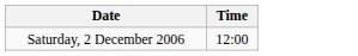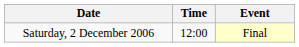 <table class = "wikitable" style="text-align:center;">
 <tr>
 <th width=220>Date</th>
 <th width=50>Time</th>
+<th width=100>Event</th>
 </tr>
 <tr>
 <td>Saturday, 2 December 2006</td>
 <td>12:00</td>
+<td bgcolor=ffffcc>Final</td>
 </tr>
 </table>
